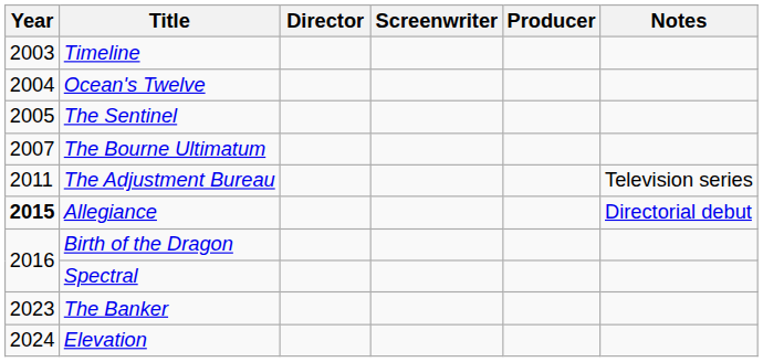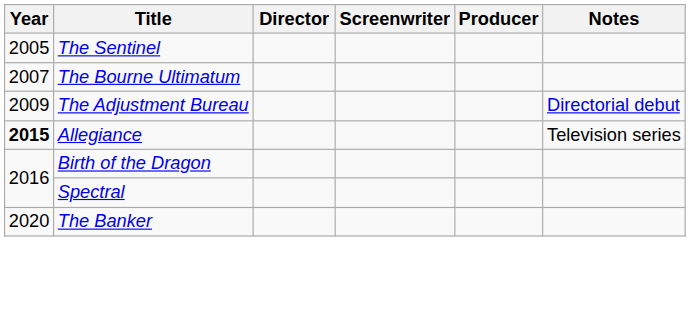 <table class="wikitable">
 <tr>
 <th>Year</th>
 <th>Title</th>
 <th width="65">Director</th>
 <th width="65">Screenwriter</th>
 <th width="65">Producer</th>
 <th>Notes</th>
-</tr>
-<tr>
-<td>2003</td>
-<td><em><a href='#'>Timeline</a></em></td>
-<td></td>
-<td></td>
-<td></td>
-<td></td>
-</tr>
-<tr>
-<td>2004</td>
-<td><em><a href='#'>Ocean's Twelve</a></em></td>
-<td></td>
-<td></td>
-<td></td>
-<td></td>
 </tr>
 <tr>
 <td>2005</td>
 <td><em><a href='#'>The Sentinel</a></em></td>
 <td></td>
 <td></td>
 <td></td>
 <td></td>
 </tr>
 <tr>
 <td>2007</td>
 <td><em><a href='#'>The Bourne Ultimatum</a></em></td>
 <td></td>
 <td></td>
 <td></td>
 <td></td>
 </tr>
 <tr>
-<td>2011</td>
+<td>2009</td>
 <td><em><a href='#'>The Adjustment Bureau</a></em></td>
 <td></td>
 <td></td>
 <td></td>
-<td>Television series</td>
+<td><a href='#'>Directorial debut</a></td>
 </tr>
 <tr>
 <td><strong>2015</strong></td>
 <td><em><a href='#'>Allegiance</a></em></td>
 <td></td>
 <td></td>
 <td></td>
-<td><a href='#'>Directorial debut</a></td>
+<td>Television series</td>
 </tr>
 <tr>
 <td rowspan=2>2016</td>
 <td><em><a href='#'>Birth of the Dragon</a></em></td>
 <td></td>
 <td></td>
 <td></td>
 <td></td>
 </tr>
 <tr>
 <td><em><a href='#'>Spectral</a></em></td>
 <td></td>
 <td></td>
 <td></td>
 <td></td>
 </tr>
 <tr>
-<td>2023</td>
+<td>2020</td>
 <td><em><a href='#'>The Banker</a></em></td>
 <td></td>
 <td></td>
 <td></td>
 <td></td>
 </tr>
-<tr>
-<td>2024</td>
-<td><em><a href='#'>Elevation</a></em></td>
-<td></td>
-<td></td>
-<td></td>
-<td></td>
-</tr>
 </table>
